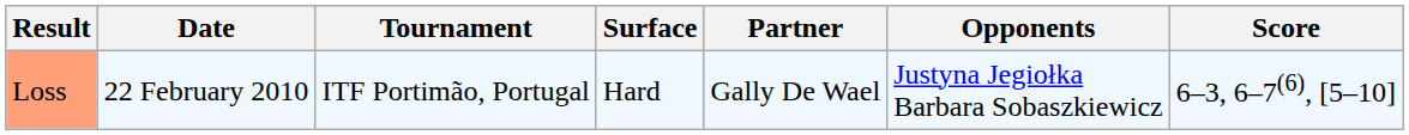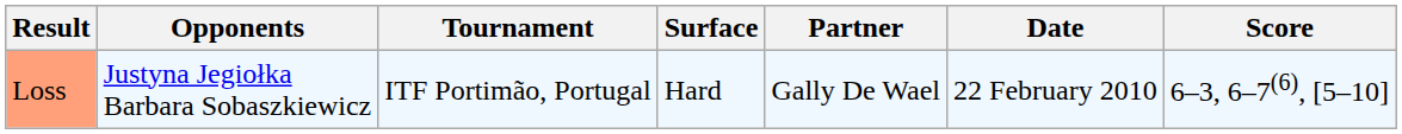 <table class="sortable wikitable">
 <tr>
 <th>Result</th>
-<th>Date</th>
+<th>Opponents</th>
 <th>Tournament</th>
 <th>Surface</th>
 <th>Partner</th>
-<th>Opponents</th>
+<th>Date</th>
 <th class="unsortable">Score</th>
 </tr>
 <tr style="background:#f0f8ff;">
 <td style="background:#ffa07a;">Loss</td>
-<td>22 February 2010</td>
+<td> <a href='#'>Justyna Jegiołka</a> <br>  Barbara Sobaszkiewicz</td>
 <td>ITF Portimão, Portugal</td>
 <td>Hard</td>
 <td> Gally De Wael</td>
-<td> <a href='#'>Justyna Jegiołka</a> <br>  Barbara Sobaszkiewicz</td>
+<td>22 February 2010</td>
 <td>6–3, 6–7<sup>(6)</sup>, [5–10]</td>
 </tr>
 </table>
